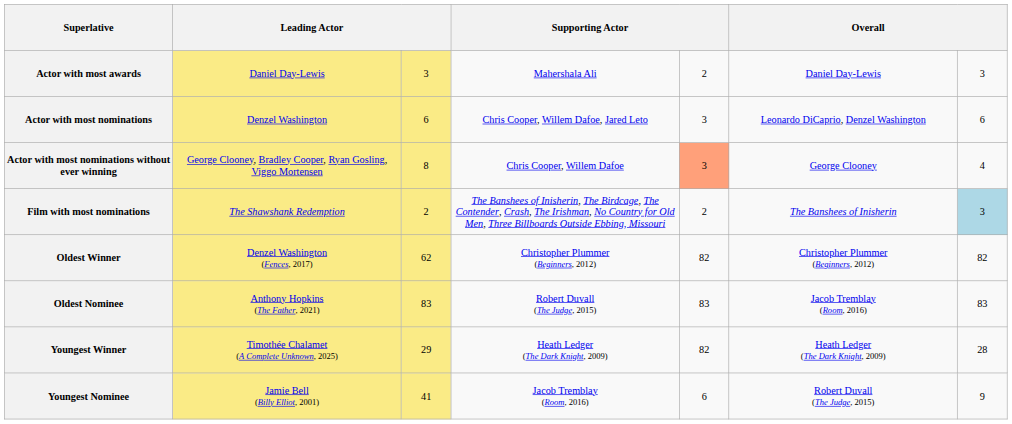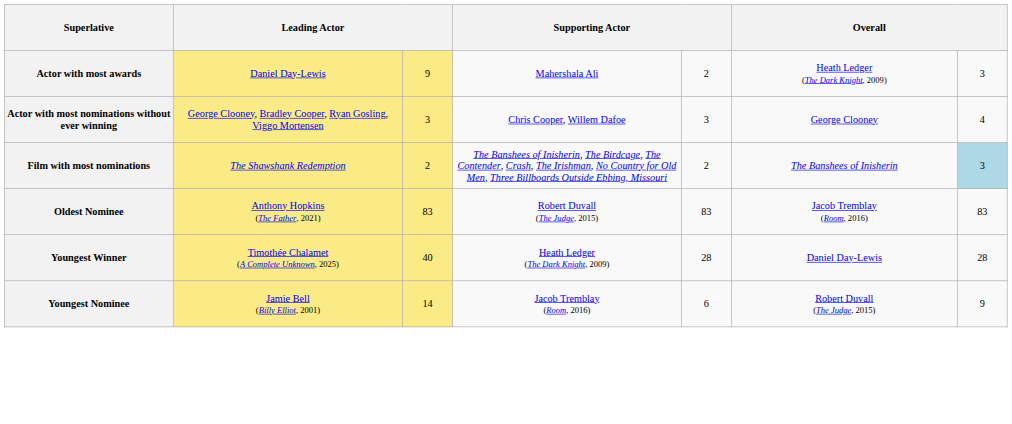 <table class="wikitable" style="text-align: center">
 <tr style="height:4.5em;">
 <th width="350">Superlative</th>
 <th colspan="2" width="600">Leading Actor</th>
 <th colspan="2" width="600">Supporting Actor</th>
 <th colspan="2" width="600">Overall</th>
 </tr>
 <tr style="height:4.5em;">
 <th width="350">Actor with most awards</th>
 <td width="500" style="background:#FAEB86;"><a href='#'>Daniel Day-Lewis</a></td>
-<td width="100" style="background:#FAEB86;">3</td>
+<td width="100" style="background:#FAEB86;">9</td>
 <td width="500"><a href='#'>Mahershala Ali</a></td>
 <td width="100">2</td>
-<td width="500"><a href='#'>Daniel Day-Lewis</a></td>
+<td><a href='#'>Heath Ledger</a> <br> <small>(<em><a href='#'>The Dark Knight</a></em>, 2009)</small></td>
 <td width="100">3</td>
-</tr>
-<tr style="height:4.5em;">
-<th>Actor with most nominations</th>
-<td style="background:#FAEB86;"><a href='#'>Denzel Washington</a></td>
-<td style="background:#FAEB86;">6</td>
-<td><a href='#'>Chris Cooper</a>, <a href='#'>Willem Dafoe</a>, <a href='#'>Jared Leto</a></td>
-<td>3</td>
-<td><a href='#'>Leonardo DiCaprio</a>, <a href='#'>Denzel Washington</a></td>
-<td>6</td>
 </tr>
 <tr style="height:4.5em;">
 <th>Actor with most nominations without ever winning</th>
 <td style="background:#FAEB86;"><a href='#'>George Clooney</a>, <a href='#'>Bradley Cooper</a>, <a href='#'>Ryan Gosling</a>, <a href='#'>Viggo Mortensen</a></td>
-<td style="background:#FAEB86;">8</td>
+<td style="background:#FAEB86;">3</td>
 <td><a href='#'>Chris Cooper</a>, <a href='#'>Willem Dafoe</a></td>
-<td style="background: lightsalmon;">3</td>
+<td>3</td>
 <td><a href='#'>George Clooney</a></td>
 <td>4</td>
 </tr>
 <tr style="height:4.5em;">
 <th>Film with most nominations</th>
 <td style="background:#FAEB86;"><em><a href='#'>The Shawshank Redemption</a></em></td>
 <td style="background:#FAEB86;">2</td>
 <td><em><a href='#'>The Banshees of Inisherin</a></em>, <em><a href='#'>The Birdcage</a></em>, <em><a href='#'>The Contender</a></em>, <em><a href='#'>Crash</a></em>, <em><a href='#'>The Irishman</a></em>, <em><a href='#'>No Country for Old Men</a>,</em> <em><a href='#'>Three Billboards Outside Ebbing, Missouri</a></em></td>
 <td>2</td>
 <td><em><a href='#'>The Banshees of Inisherin</a></em></td>
 <td style="background: lightblue;">3</td>
 </tr>
 <tr style="height:4.5em;">
-<th>Oldest Winner</th>
-<td style="background:#FAEB86;"><a href='#'>Denzel Washington</a> <br> <small>(<em><a href='#'>Fences</a></em>, 2017)</small></td>
-<td style="background:#FAEB86;">62</td>
-<td><a href='#'>Christopher Plummer</a> <br> <small>(<em><a href='#'>Beginners</a></em>, 2012)</small></td>
-<td>82</td>
-<td><a href='#'>Christopher Plummer</a> <br> <small>(<em><a href='#'>Beginners</a></em>, 2012)</small></td>
-<td>82</td>
-</tr>
-<tr style="height:4.5em;">
 <th>Oldest Nominee</th>
 <td style="background:#FAEB86;"><a href='#'>Anthony Hopkins</a> <br> <small>(<em><a href='#'>The Father</a></em>, 2021)</small></td>
 <td style="background:#FAEB86;">83</td>
 <td><a href='#'>Robert Duvall</a> <br> <small>(<em><a href='#'>The Judge</a></em>, 2015)</small></td>
 <td>83</td>
 <td><a href='#'>Jacob Tremblay</a> <br> <small>(<em><a href='#'>Room</a></em>, 2016)</small></td>
 <td>83</td>
 </tr>
 <tr style="height:4.5em;">
 <th>Youngest Winner</th>
 <td style="background:#FAEB86;"><a href='#'>Timothée Chalamet</a> <br> <small>(<em><a href='#'>A Complete Unknown</a></em>, 2025)</small></td>
-<td style="background:#FAEB86;">29</td>
+<td style="background:#FAEB86;">40</td>
 <td><a href='#'>Heath Ledger</a> <br> <small>(<em><a href='#'>The Dark Knight</a></em>, 2009)</small></td>
-<td>82</td>
-<td><a href='#'>Heath Ledger</a> <br> <small>(<em><a href='#'>The Dark Knight</a></em>, 2009)</small></td>
+<td>28</td>
+<td width="500"><a href='#'>Daniel Day-Lewis</a></td>
 <td>28</td>
 </tr>
 <tr style="height:4.5em;">
 <th>Youngest Nominee</th>
 <td style="background:#FAEB86;"><a href='#'>Jamie Bell</a> <br> <small>(<em><a href='#'>Billy Elliot</a></em>, 2001)</small></td>
-<td style="background:#FAEB86;">41</td>
+<td style="background:#FAEB86;">14</td>
 <td><a href='#'>Jacob Tremblay</a> <br> <small>(<em><a href='#'>Room</a></em>, 2016)</small></td>
 <td>6</td>
 <td><a href='#'>Robert Duvall</a> <br> <small>(<em><a href='#'>The Judge</a></em>, 2015)</small></td>
 <td>9</td>
 </tr>
 </table>
